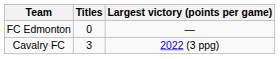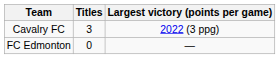 <table class="wikitable sortable" style="text-align:center;">
 <tr>
 <th>Team</th>
 <th>Titles</th>
 <th class="unsortable">Largest victory (points per game)</th>
 </tr>
 <tr>
+<td>Cavalry FC</td>
+<td>3</td>
+<td><a href='#'>2022</a> (3 ppg)</td>
+</tr>
+<tr>
 <td>FC Edmonton</td>
 <td>0</td>
 <td>—</td>
 </tr>
-<tr>
-<td>Cavalry FC</td>
-<td>3</td>
-<td><a href='#'>2022</a> (3 ppg)</td>
-</tr>
 </table>
